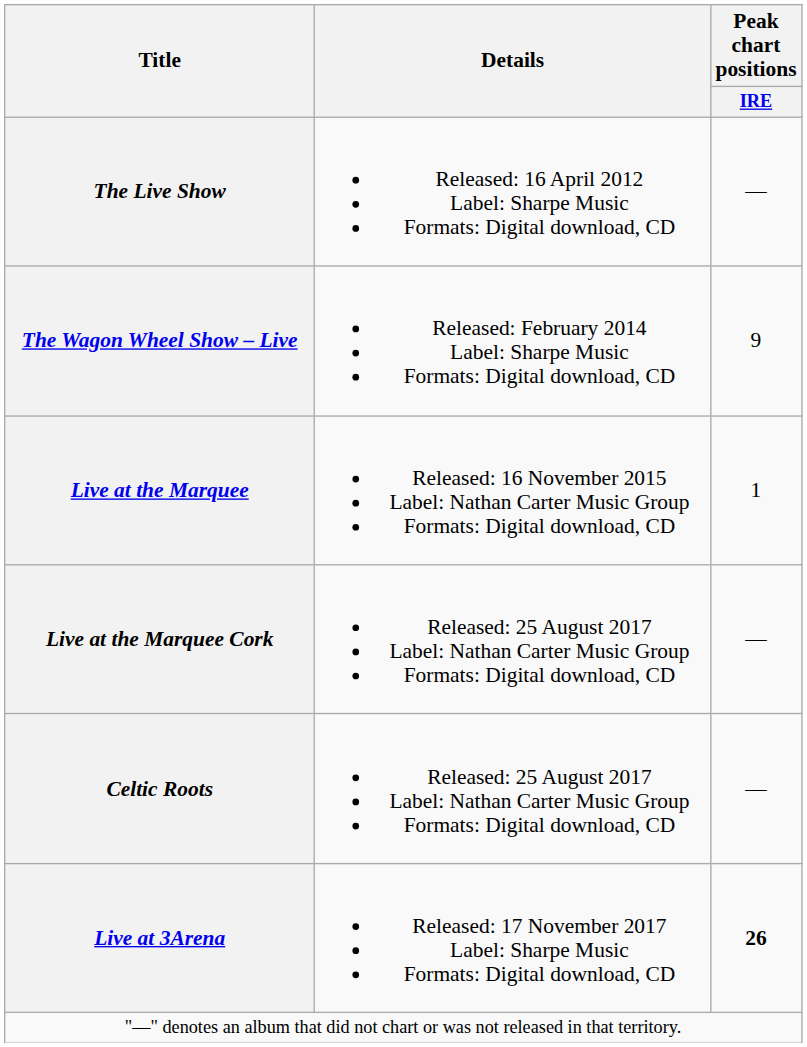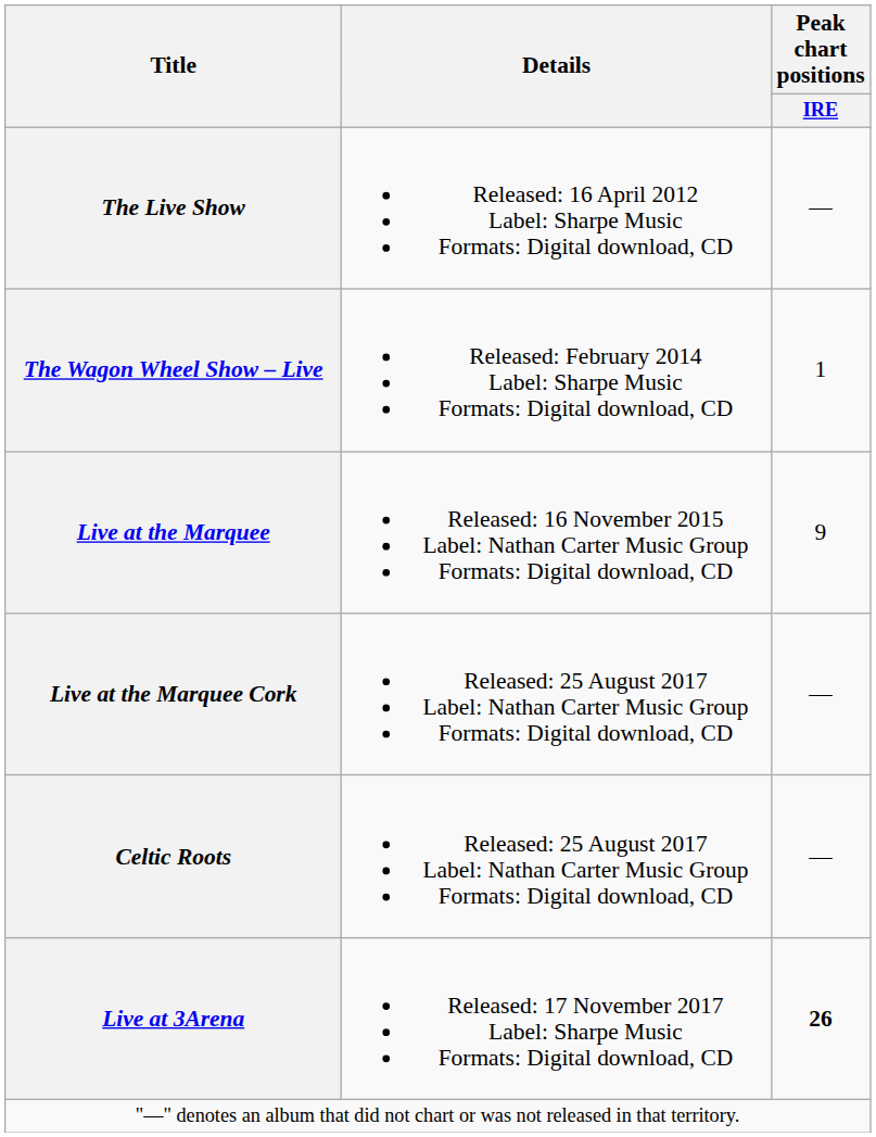 <table class="wikitable plainrowheaders" style="text-align:center;">
 <tr>
 <th scope="col" rowspan="2" style="width:14em;">Title</th>
 <th scope="col" rowspan="2" style="width:18em;">Details</th>
 <th scope="col" colspan="1">Peak chart positions</th>
 </tr>
 <tr>
 <th scope="col" style="width:3em;font-size:85%;"><a href='#'>IRE</a><br></th>
 </tr>
 <tr>
 <th scope="row"><em>The Live Show</em></th>
 <td><br><ul><li>Released: 16 April 2012</li><li>Label: Sharpe Music</li><li>Formats: Digital download, CD</li></ul></td>
 <td>—</td>
 </tr>
 <tr>
 <th scope="row"><em><a href='#'>The Wagon Wheel Show – Live</a></em></th>
 <td><br><ul><li>Released: February 2014</li><li>Label: Sharpe Music</li><li>Formats: Digital download, CD</li></ul></td>
-<td>9</td>
+<td>1</td>
 </tr>
 <tr>
 <th scope="row"><em><a href='#'>Live at the Marquee</a></em></th>
 <td><br><ul><li>Released: 16 November 2015</li><li>Label: Nathan Carter Music Group</li><li>Formats: Digital download, CD</li></ul></td>
-<td>1</td>
+<td>9</td>
 </tr>
 <tr>
 <th scope="row"><em>Live at the Marquee Cork</em></th>
 <td><br><ul><li>Released: 25 August 2017</li><li>Label: Nathan Carter Music Group</li><li>Formats: Digital download, CD</li></ul></td>
 <td>—</td>
 </tr>
 <tr>
 <th scope="row"><em>Celtic Roots</em></th>
 <td><br><ul><li>Released: 25 August 2017</li><li>Label: Nathan Carter Music Group</li><li>Formats: Digital download, CD</li></ul></td>
 <td>—</td>
 </tr>
 <tr>
 <th scope="row"><em><a href='#'>Live at 3Arena</a></em></th>
 <td><br><ul><li>Released: 17 November 2017</li><li>Label: Sharpe Music</li><li>Formats: Digital download, CD</li></ul></td>
 <td><strong>26</strong></td>
 </tr>
 <tr>
 <td colspan="20" style="text-align:center; font-size:85%;">"—" denotes an album that did not chart or was not released in that territory.</td>
 </tr>
 </table>
